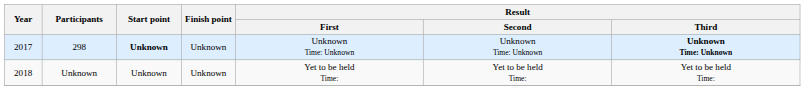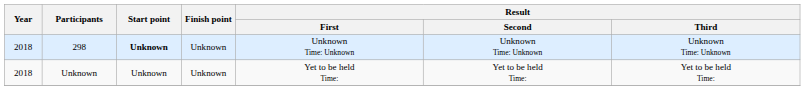 <table class="wikitable" style="font-size:90%; width: 100%; text-align: center;">
 <tr>
 <th rowspan=2 width=3%>Year</th>
 <th rowspan=2 width=5%>Participants</th>
 <th rowspan=2 width=5%>Start point</th>
 <th rowspan=2 width=3%>Finish point</th>
 <th colspan=5>Result</th>
 </tr>
 <tr>
 <th width=15%>First</th>
 <th width=15%>Second</th>
 <th width=15%>Third</th>
 </tr>
 <tr style="background:#ddeeff">
-<td>2017<br></td>
+<td>2018<br></td>
 <td>298</td>
 <td><strong>Unknown</strong></td>
 <td>Unknown</td>
 <td>Unknown<br><small>Time: Unknown</small></td>
 <td>Unknown<br><small>Time: Unknown</small></td>
-<td><strong>Unknown<br><small>Time: Unknown</small></strong></td>
+<td>Unknown<br><small>Time: Unknown</small></td>
 </tr>
 <tr>
 <td>2018<br></td>
 <td>Unknown</td>
 <td>Unknown</td>
 <td>Unknown</td>
 <td>Yet to be held<br><small>Time:</small></td>
 <td>Yet to be held<br><small>Time:</small></td>
 <td>Yet to be held<br><small>Time:</small></td>
 </tr>
 <tr>
 </tr>
 </table>
